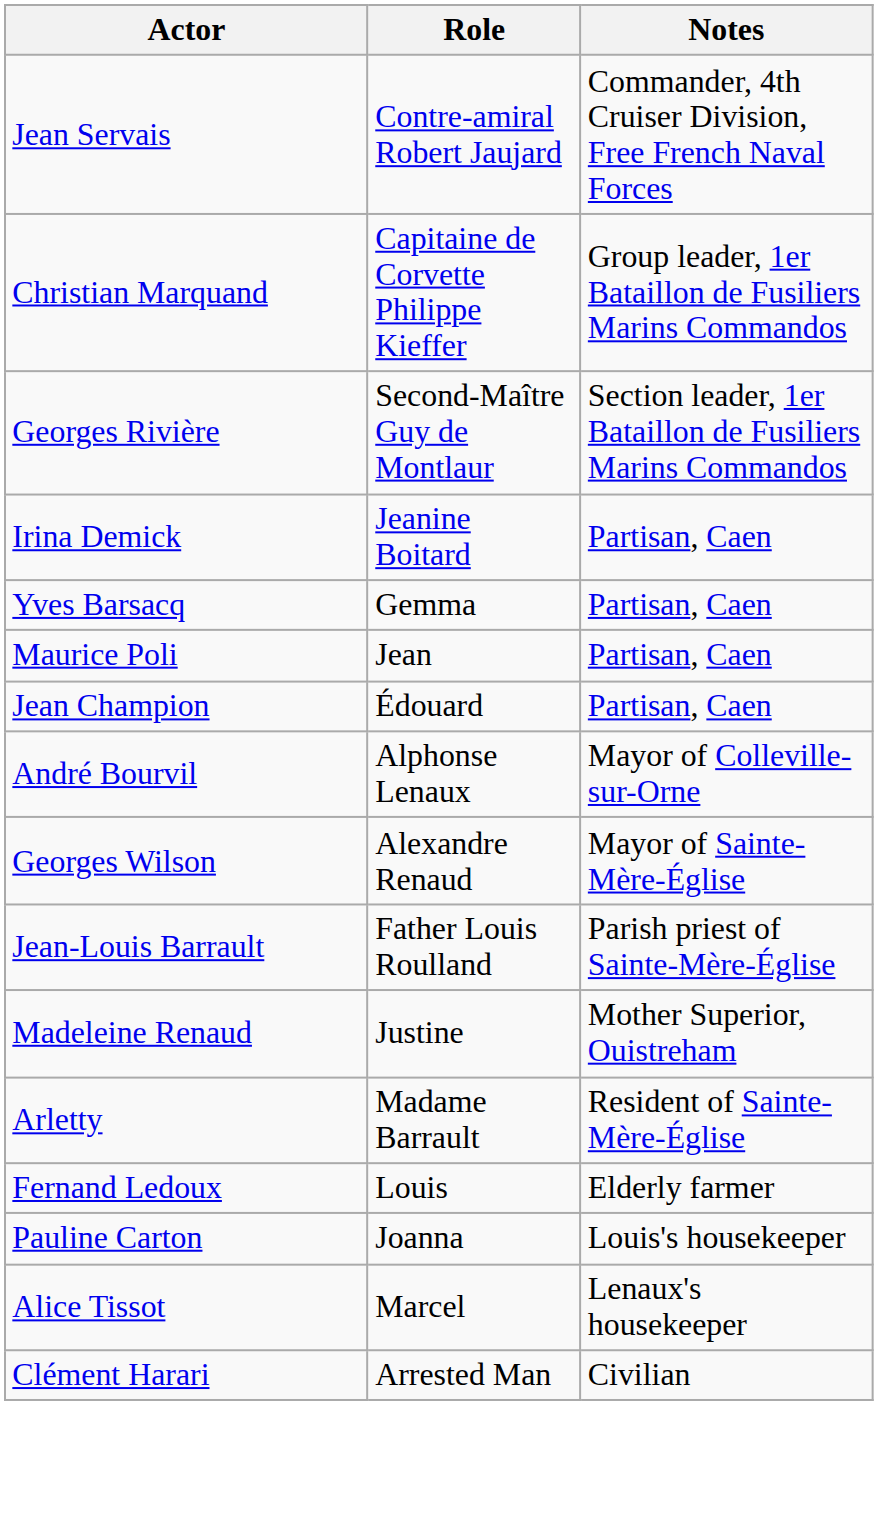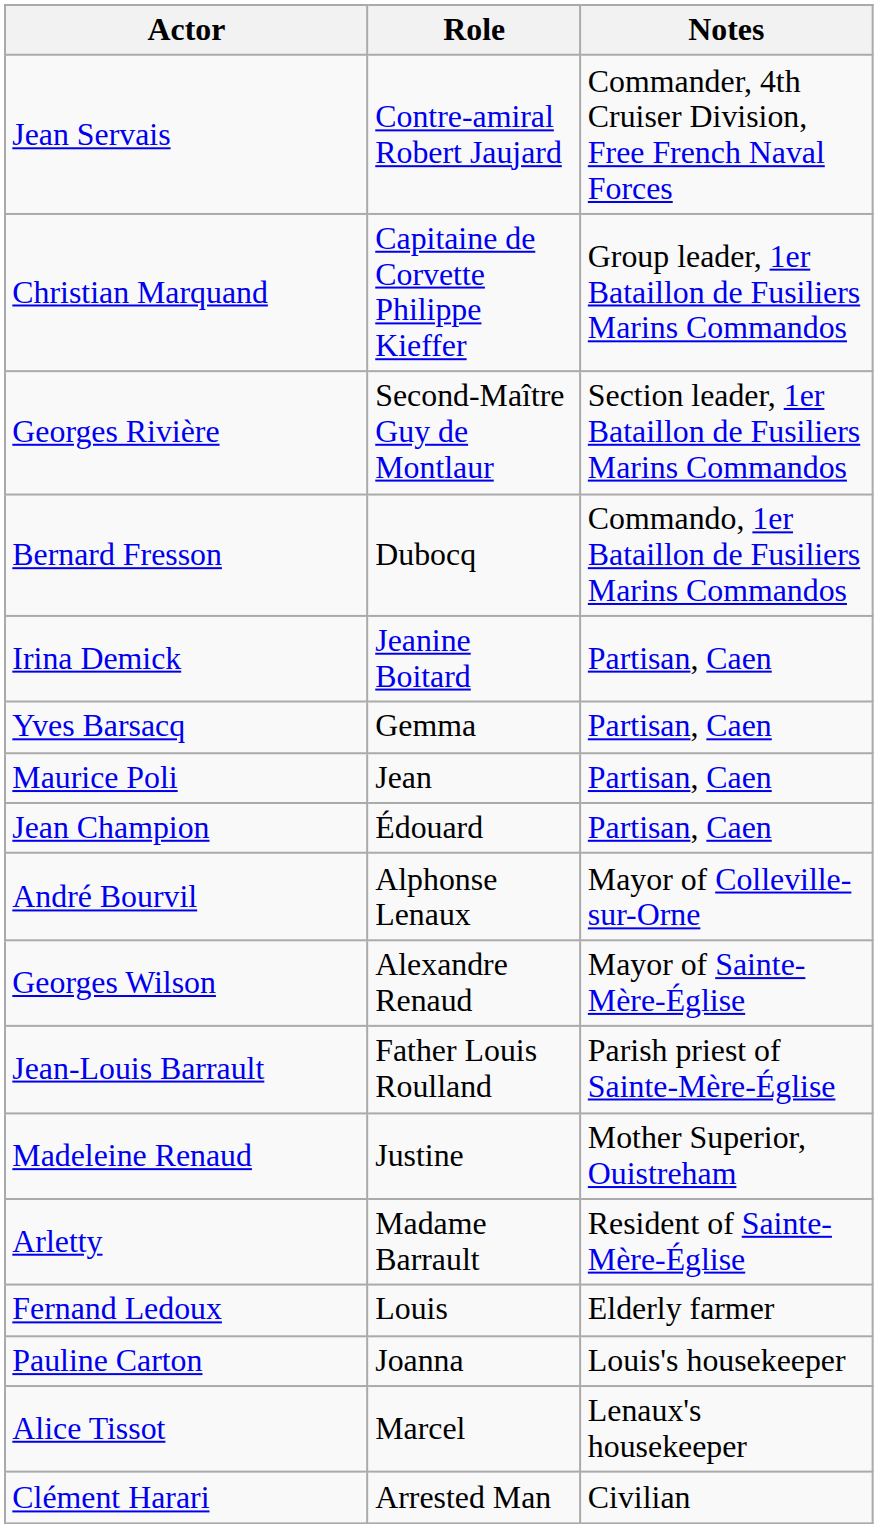 <table class="wikitable" style="width:70%">
 <tr>
 <th style="width:175px">Actor</th>
 <th>Role</th>
 <th>Notes</th>
 </tr>
 <tr>
 <td><a href='#'>Jean Servais</a></td>
 <td><a href='#'>Contre-amiral</a> <a href='#'>Robert Jaujard</a></td>
 <td>Commander, 4th Cruiser Division, <a href='#'>Free French Naval Forces</a></td>
 </tr>
 <tr>
 <td><a href='#'>Christian Marquand</a></td>
 <td><a href='#'>Capitaine de Corvette</a> <a href='#'>Philippe Kieffer</a></td>
 <td>Group leader, <a href='#'>1er Bataillon de Fusiliers Marins Commandos</a></td>
 </tr>
 <tr>
 <td><a href='#'>Georges Rivière</a></td>
 <td>Second-Maître <a href='#'>Guy de Montlaur</a></td>
 <td>Section leader, <a href='#'>1er Bataillon de Fusiliers Marins Commandos</a></td>
+</tr>
+<tr>
+<td><a href='#'>Bernard Fresson</a></td>
+<td>Dubocq</td>
+<td>Commando, <a href='#'>1er Bataillon de Fusiliers Marins Commandos</a></td>
 </tr>
 <tr>
 <td><a href='#'>Irina Demick</a></td>
 <td><a href='#'>Jeanine Boitard</a></td>
 <td><a href='#'>Partisan</a>, <a href='#'>Caen</a></td>
 </tr>
 <tr>
 <td><a href='#'>Yves Barsacq</a></td>
 <td>Gemma</td>
 <td><a href='#'>Partisan</a>, <a href='#'>Caen</a></td>
 </tr>
 <tr>
 <td><a href='#'>Maurice Poli</a></td>
 <td>Jean</td>
 <td><a href='#'>Partisan</a>, <a href='#'>Caen</a></td>
 </tr>
 <tr>
 <td><a href='#'>Jean Champion</a></td>
 <td>Édouard</td>
 <td><a href='#'>Partisan</a>, <a href='#'>Caen</a></td>
 </tr>
 <tr>
 <td><a href='#'>André Bourvil</a></td>
 <td>Alphonse Lenaux</td>
 <td>Mayor of <a href='#'>Colleville-sur-Orne</a></td>
 </tr>
 <tr>
 <td><a href='#'>Georges Wilson</a></td>
 <td>Alexandre Renaud</td>
 <td>Mayor of <a href='#'>Sainte-Mère-Église</a></td>
 </tr>
 <tr>
 <td><a href='#'>Jean-Louis Barrault</a></td>
 <td>Father Louis Roulland</td>
 <td>Parish priest of <a href='#'>Sainte-Mère-Église</a></td>
 </tr>
 <tr>
 <td><a href='#'>Madeleine Renaud</a></td>
 <td>Justine</td>
 <td>Mother Superior, <a href='#'>Ouistreham</a></td>
 </tr>
 <tr>
 <td><a href='#'>Arletty</a></td>
 <td>Madame Barrault</td>
 <td>Resident of <a href='#'>Sainte-Mère-Église</a></td>
 </tr>
 <tr>
 <td><a href='#'>Fernand Ledoux</a></td>
 <td>Louis</td>
 <td>Elderly farmer</td>
 </tr>
 <tr>
 <td><a href='#'>Pauline Carton</a></td>
 <td>Joanna</td>
 <td>Louis's housekeeper</td>
 </tr>
 <tr>
 <td><a href='#'>Alice Tissot</a></td>
 <td>Marcel</td>
 <td>Lenaux's housekeeper</td>
 </tr>
 <tr>
 <td><a href='#'>Clément Harari</a></td>
 <td>Arrested Man</td>
 <td>Civilian</td>
 </tr>
 </table>
